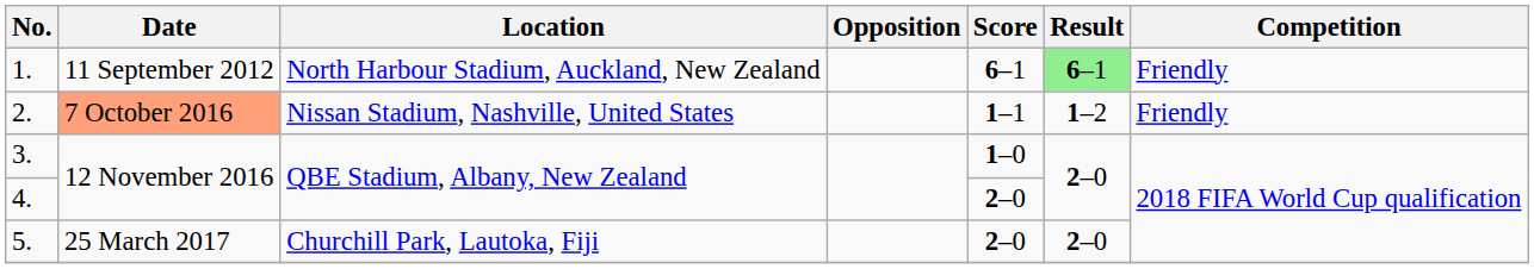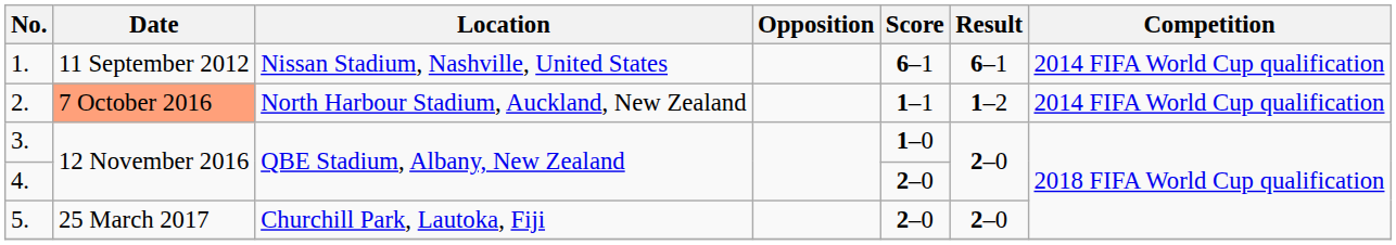 <table class="wikitable" style="text-align:left">
 <tr>
 <th>No.</th>
 <th>Date</th>
 <th>Location</th>
 <th>Opposition</th>
 <th>Score</th>
 <th>Result</th>
 <th>Competition</th>
 </tr>
 <tr>
 <td>1.</td>
 <td>11 September 2012</td>
-<td><a href='#'>North Harbour Stadium</a>, <a href='#'>Auckland</a>, New Zealand</td>
+<td><a href='#'>Nissan Stadium</a>, <a href='#'>Nashville</a>, <a href='#'>United States</a></td>
 <td></td>
 <td align=center><strong>6</strong>–1</td>
-<td align=center style="background: lightgreen;"><strong>6</strong>–1</td>
-<td><a href='#'>Friendly</a></td>
+<td align=center><strong>6</strong>–1</td>
+<td><a href='#'>2014 FIFA World Cup qualification</a></td>
 </tr>
 <tr>
 <td>2.</td>
 <td style="background: lightsalmon;">7 October 2016</td>
-<td><a href='#'>Nissan Stadium</a>, <a href='#'>Nashville</a>, <a href='#'>United States</a></td>
+<td><a href='#'>North Harbour Stadium</a>, <a href='#'>Auckland</a>, New Zealand</td>
 <td></td>
 <td align=center><strong>1</strong>–1</td>
 <td align=center><strong>1</strong>–2</td>
-<td><a href='#'>Friendly</a></td>
+<td><a href='#'>2014 FIFA World Cup qualification</a></td>
 </tr>
 <tr>
 <td>3.</td>
 <td rowspan="2">12 November 2016</td>
 <td rowspan="2"><a href='#'>QBE Stadium</a>, <a href='#'>Albany, New Zealand</a></td>
 <td rowspan="2"></td>
 <td style="text-align:center;"><strong>1</strong>–0</td>
 <td rowspan="2" style="text-align:center;"><strong>2</strong>–0</td>
 <td rowspan="3"><a href='#'>2018 FIFA World Cup qualification</a></td>
 </tr>
 <tr>
 <td>4.</td>
 <td style="text-align:center;"><strong>2</strong>–0</td>
 </tr>
 <tr>
 <td>5.</td>
 <td>25 March 2017</td>
 <td><a href='#'>Churchill Park</a>, <a href='#'>Lautoka</a>, <a href='#'>Fiji</a></td>
 <td></td>
 <td align=center><strong>2</strong>–0</td>
 <td align=center><strong>2</strong>–0</td>
 </tr>
 <tr>
 </tr>
 </table>
